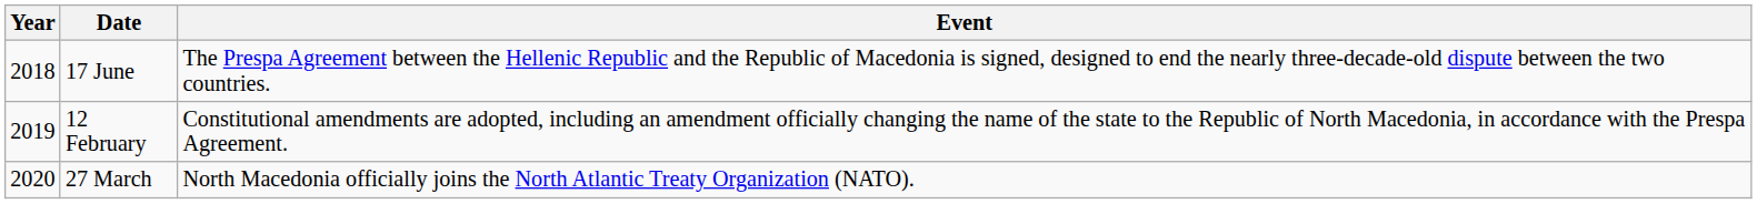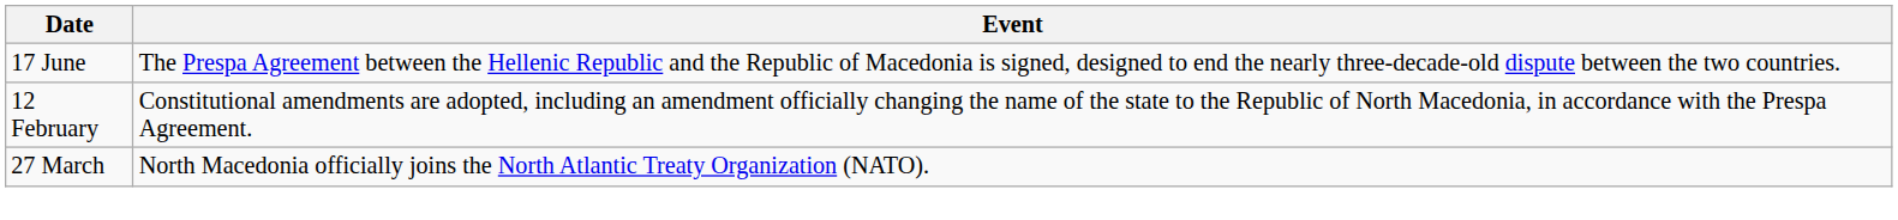 <table class="wikitable">
 <tr>
-<th>Year</th>
 <th>Date</th>
 <th>Event</th>
 </tr>
 <tr>
-<td>2018</td>
 <td>17 June</td>
 <td>The <a href='#'>Prespa Agreement</a> between the <a href='#'>Hellenic Republic</a> and the Republic of Macedonia is signed, designed to end the nearly three-decade-old <a href='#'>dispute</a> between the two countries.</td>
 </tr>
 <tr>
-<td>2019</td>
 <td>12 February</td>
 <td>Constitutional amendments are adopted, including an amendment officially changing the name of the state to the Republic of North Macedonia, in accordance with the Prespa Agreement.</td>
 </tr>
 <tr>
-<td>2020</td>
 <td>27 March</td>
 <td>North Macedonia officially joins the <a href='#'>North Atlantic Treaty Organization</a> (NATO).</td>
 </tr>
 </table>
